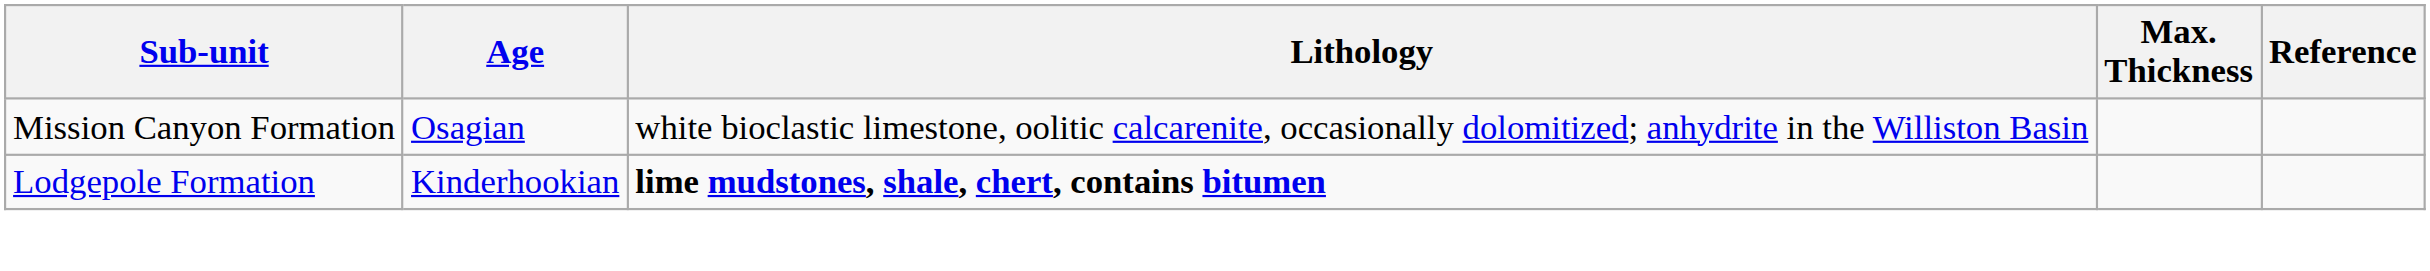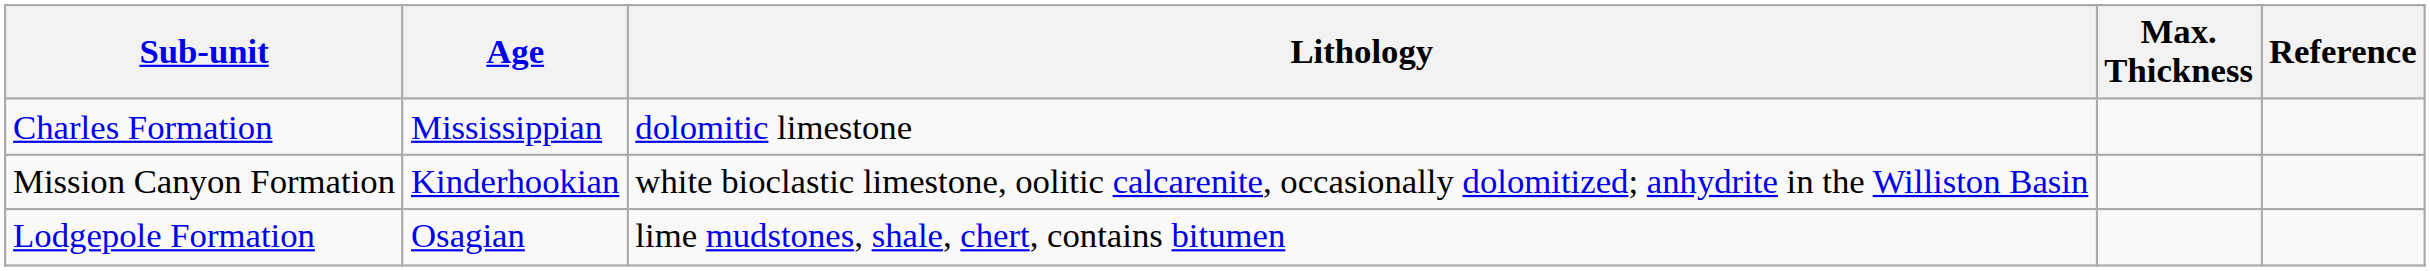 <table class="wikitable">
 <tr>
 <th><a href='#'>Sub-unit</a></th>
 <th><a href='#'>Age</a></th>
 <th>Lithology</th>
 <th>Max.<br>Thickness</th>
 <th>Reference</th>
 </tr>
 <tr>
+<td><a href='#'>Charles Formation</a></td>
+<td><a href='#'>Mississippian</a></td>
+<td><a href='#'>dolomitic</a> limestone</td>
+<td></td>
+<td></td>
+</tr>
+<tr>
 <td>Mission Canyon Formation</td>
-<td><a href='#'>Osagian</a></td>
+<td><a href='#'>Kinderhookian</a></td>
 <td>white bioclastic limestone, oolitic <a href='#'>calcarenite</a>, occasionally <a href='#'>dolomitized</a>; <a href='#'>anhydrite</a> in the <a href='#'>Williston Basin</a></td>
 <td></td>
 <td></td>
 </tr>
 <tr>
 <td><a href='#'>Lodgepole Formation</a></td>
-<td><a href='#'>Kinderhookian</a></td>
-<td><strong>lime <a href='#'>mudstones</a>, <a href='#'>shale</a>, <a href='#'>chert</a>, contains <a href='#'>bitumen</a></strong></td>
+<td><a href='#'>Osagian</a></td>
+<td>lime <a href='#'>mudstones</a>, <a href='#'>shale</a>, <a href='#'>chert</a>, contains <a href='#'>bitumen</a></td>
 <td></td>
 <td></td>
 </tr>
 </table>
